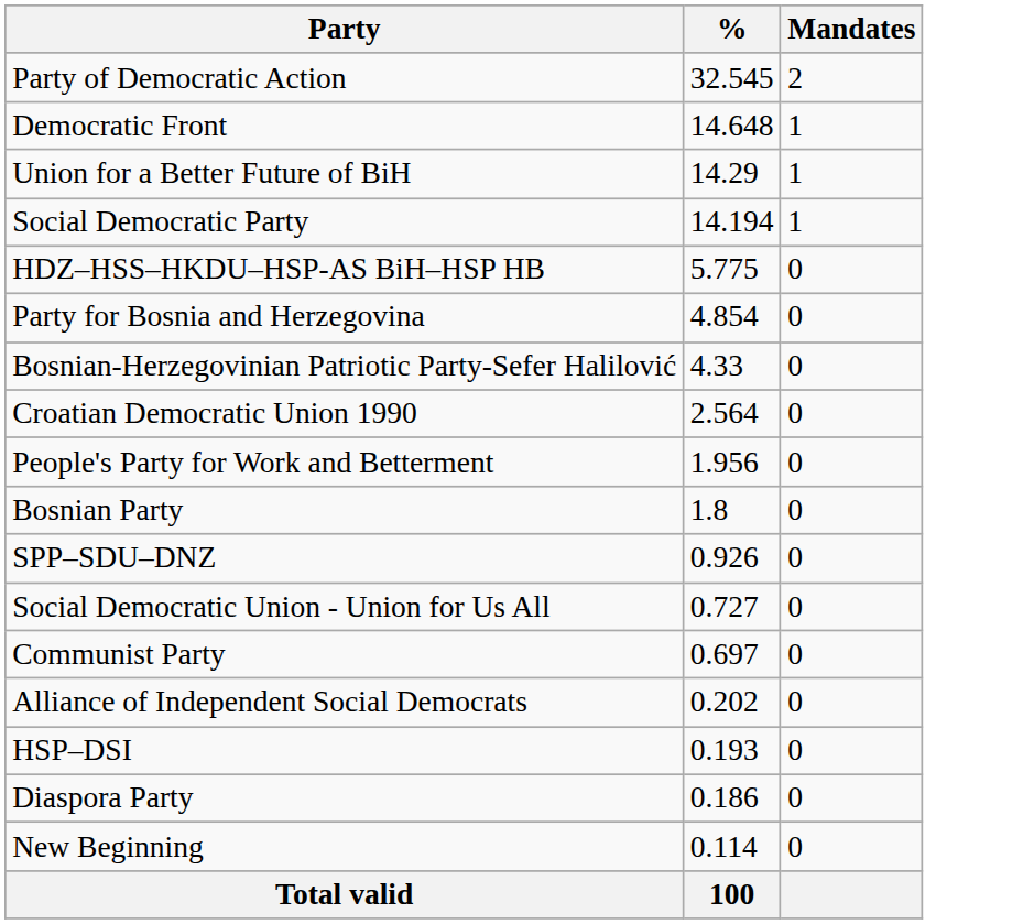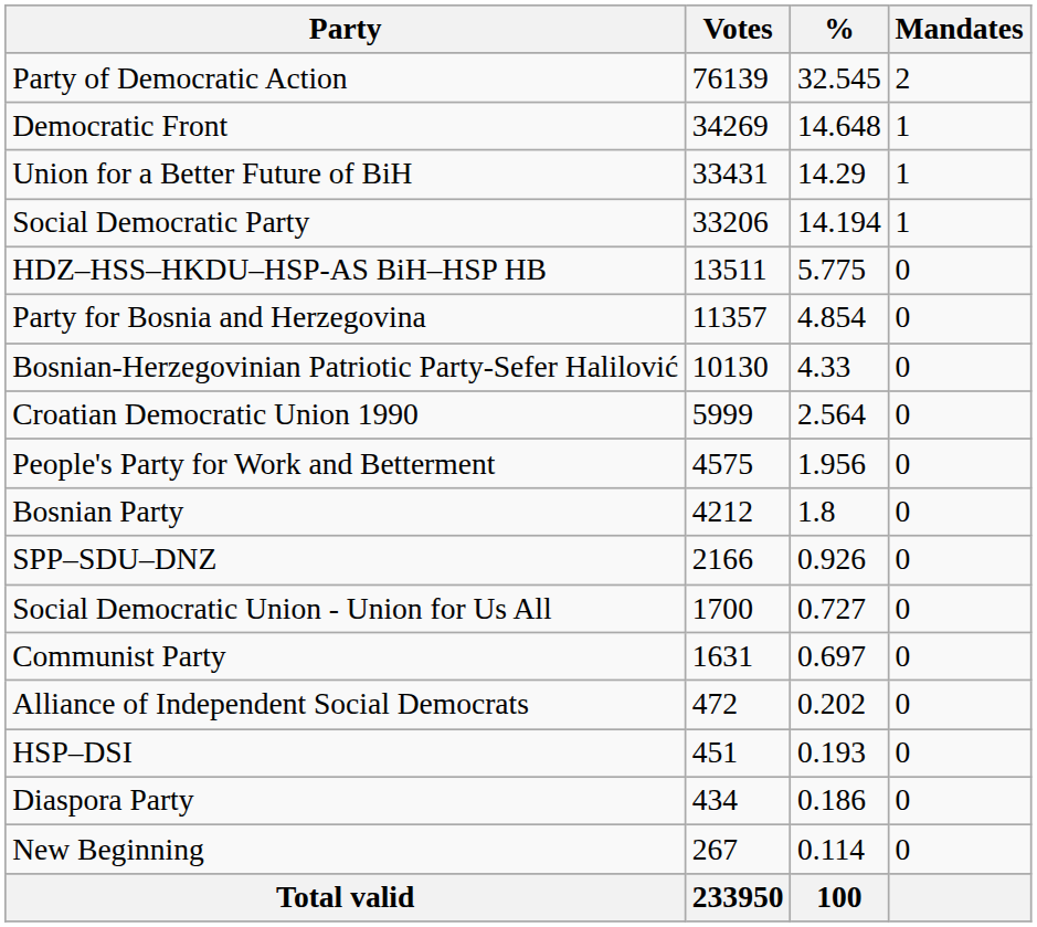 <table class="wikitable" style ="text-align: left">
 <tr>
 <th>Party</th>
+<th>Votes</th>
 <th>%</th>
 <th>Mandates</th>
 </tr>
 <tr>
 <td>Party of Democratic Action</td>
+<td>76139</td>
 <td>32.545</td>
 <td>2</td>
 </tr>
 <tr>
 <td>Democratic Front</td>
+<td>34269</td>
 <td>14.648</td>
 <td>1</td>
 </tr>
 <tr>
 <td>Union for a Better Future of BiH</td>
+<td>33431</td>
 <td>14.29</td>
 <td>1</td>
 </tr>
 <tr>
 <td>Social Democratic Party</td>
+<td>33206</td>
 <td>14.194</td>
 <td>1</td>
 </tr>
 <tr>
 <td>HDZ–HSS–HKDU–HSP-AS BiH–HSP HB</td>
+<td>13511</td>
 <td>5.775</td>
 <td>0</td>
 </tr>
 <tr>
 <td>Party for Bosnia and Herzegovina</td>
+<td>11357</td>
 <td>4.854</td>
 <td>0</td>
 </tr>
 <tr>
 <td>Bosnian-Herzegovinian Patriotic Party-Sefer Halilović</td>
+<td>10130</td>
 <td>4.33</td>
 <td>0</td>
 </tr>
 <tr>
 <td>Croatian Democratic Union 1990</td>
+<td>5999</td>
 <td>2.564</td>
 <td>0</td>
 </tr>
 <tr>
 <td>People's Party for Work and Betterment</td>
+<td>4575</td>
 <td>1.956</td>
 <td>0</td>
 </tr>
 <tr>
 <td>Bosnian Party</td>
+<td>4212</td>
 <td>1.8</td>
 <td>0</td>
 </tr>
 <tr>
 <td>SPP–SDU–DNZ</td>
+<td>2166</td>
 <td>0.926</td>
 <td>0</td>
 </tr>
 <tr>
 <td>Social Democratic Union - Union for Us All</td>
+<td>1700</td>
 <td>0.727</td>
 <td>0</td>
 </tr>
 <tr>
 <td>Communist Party</td>
+<td>1631</td>
 <td>0.697</td>
 <td>0</td>
 </tr>
 <tr>
 <td>Alliance of Independent Social Democrats</td>
+<td>472</td>
 <td>0.202</td>
 <td>0</td>
 </tr>
 <tr>
 <td>HSP–DSI</td>
+<td>451</td>
 <td>0.193</td>
 <td>0</td>
 </tr>
 <tr>
 <td>Diaspora Party</td>
+<td>434</td>
 <td>0.186</td>
 <td>0</td>
 </tr>
 <tr>
 <td>New Beginning</td>
+<td>267</td>
 <td>0.114</td>
 <td>0</td>
 </tr>
 <tr>
 <th>Total valid</th>
+<th>233950</th>
 <th>100</th>
 <th></th>
 </tr>
 </table>
